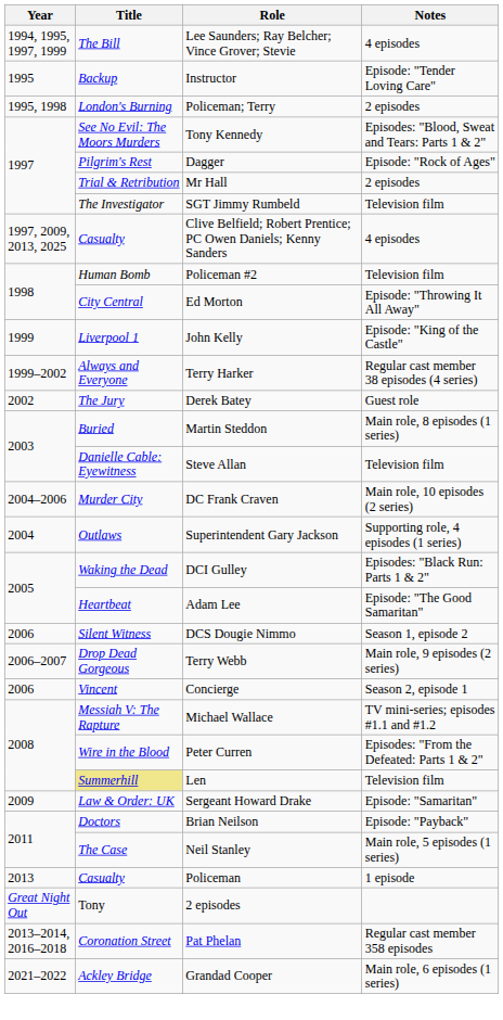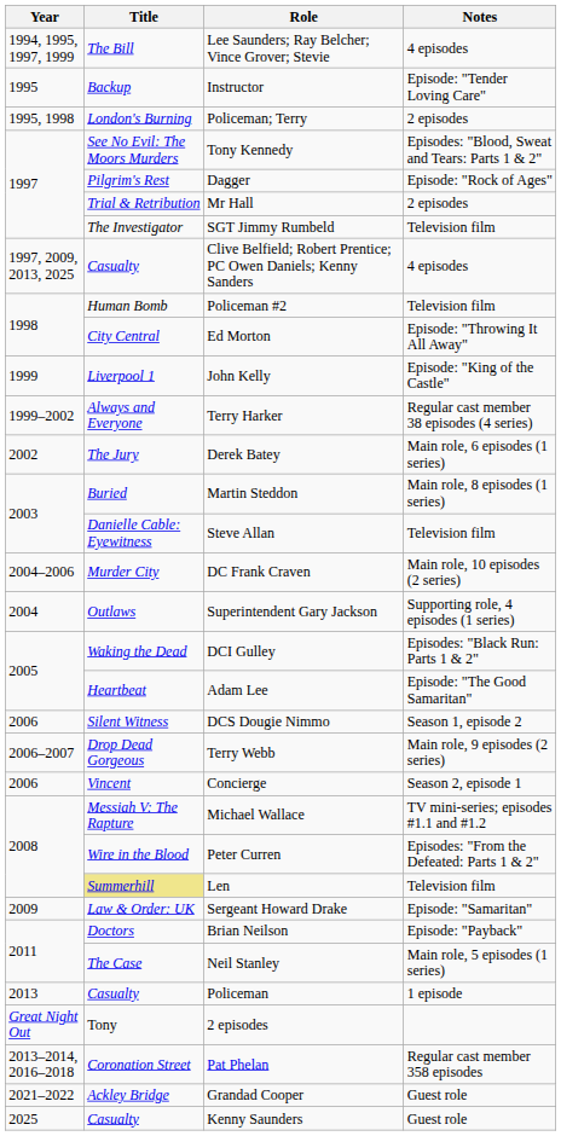 <table class="wikitable sortable">
 <tr>
 <th>Year</th>
 <th>Title</th>
 <th>Role</th>
 <th>Notes</th>
 </tr>
 <tr>
 <td>1994, 1995, 1997, 1999</td>
 <td><em><a href='#'>The Bill</a></em></td>
 <td>Lee Saunders; Ray Belcher; Vince Grover; Stevie</td>
 <td>4 episodes</td>
 </tr>
 <tr>
 <td>1995</td>
 <td><em><a href='#'>Backup</a></em></td>
 <td>Instructor</td>
 <td>Episode: "Tender Loving Care"</td>
 </tr>
 <tr>
 <td>1995, 1998</td>
 <td><em><a href='#'>London's Burning</a></em></td>
 <td>Policeman; Terry</td>
 <td>2 episodes</td>
 </tr>
 <tr>
 <td rowspan="4">1997</td>
 <td><em><a href='#'>See No Evil: The Moors Murders</a></em></td>
 <td>Tony Kennedy</td>
 <td>Episodes: "Blood, Sweat and Tears: Parts 1 & 2"</td>
 </tr>
 <tr>
 <td><em><a href='#'>Pilgrim's Rest</a></em></td>
 <td>Dagger</td>
 <td>Episode: "Rock of Ages"</td>
 </tr>
 <tr>
 <td><em><a href='#'>Trial & Retribution</a></em></td>
 <td>Mr Hall</td>
 <td>2 episodes</td>
 </tr>
 <tr>
 <td><em>The Investigator</em></td>
 <td>SGT Jimmy Rumbeld</td>
 <td>Television film</td>
 </tr>
 <tr>
 <td>1997, 2009, 2013, 2025</td>
 <td><em><a href='#'>Casualty</a></em></td>
 <td>Clive Belfield; Robert Prentice; PC Owen Daniels; Kenny Sanders</td>
 <td>4 episodes</td>
 </tr>
 <tr>
 <td rowspan="2">1998</td>
 <td><em>Human Bomb</em></td>
 <td>Policeman #2</td>
 <td>Television film</td>
 </tr>
 <tr>
 <td><em><a href='#'>City Central</a></em></td>
 <td>Ed Morton</td>
 <td>Episode: "Throwing It All Away"</td>
 </tr>
 <tr>
 <td>1999</td>
 <td><em><a href='#'>Liverpool 1</a></em></td>
 <td>John Kelly</td>
 <td>Episode: "King of the Castle"</td>
 </tr>
 <tr>
 <td>1999–2002</td>
 <td><em><a href='#'>Always and Everyone</a></em></td>
 <td>Terry Harker</td>
 <td>Regular cast member <br> 38 episodes (4 series)</td>
 </tr>
 <tr>
 <td>2002</td>
 <td><em><a href='#'>The Jury</a></em></td>
 <td>Derek Batey</td>
-<td>Guest role</td>
+<td>Main role, 6 episodes (1 series)</td>
 </tr>
 <tr>
 <td rowspan="2">2003</td>
 <td><em><a href='#'>Buried</a></em></td>
 <td>Martin Steddon</td>
 <td>Main role, 8 episodes (1 series)</td>
 </tr>
 <tr>
 <td><em><a href='#'>Danielle Cable: Eyewitness</a></em></td>
 <td>Steve Allan</td>
 <td>Television film</td>
 </tr>
 <tr>
 <td>2004–2006</td>
 <td><em><a href='#'>Murder City</a></em></td>
 <td>DC Frank Craven</td>
 <td>Main role, 10 episodes (2 series)</td>
 </tr>
 <tr>
 <td>2004</td>
 <td><em><a href='#'>Outlaws</a></em></td>
 <td>Superintendent Gary Jackson</td>
 <td>Supporting role, 4 episodes (1 series)</td>
 </tr>
 <tr>
 <td rowspan="2">2005</td>
 <td><em><a href='#'>Waking the Dead</a></em></td>
 <td>DCI Gulley</td>
 <td>Episodes: "Black Run: Parts 1 & 2"</td>
 </tr>
 <tr>
 <td><em><a href='#'>Heartbeat</a></em></td>
 <td>Adam Lee</td>
 <td>Episode: "The Good Samaritan"</td>
 </tr>
 <tr>
 <td>2006</td>
 <td><em><a href='#'>Silent Witness</a></em></td>
 <td>DCS Dougie Nimmo</td>
 <td>Season 1, episode 2</td>
 </tr>
 <tr>
 <td>2006–2007</td>
 <td><em><a href='#'>Drop Dead Gorgeous</a></em></td>
 <td>Terry Webb</td>
 <td>Main role, 9 episodes (2 series)</td>
 </tr>
 <tr>
 <td>2006</td>
 <td><em><a href='#'>Vincent</a></em></td>
 <td>Concierge</td>
 <td>Season 2, episode 1</td>
 </tr>
 <tr>
 <td rowspan="3">2008</td>
 <td><em><a href='#'>Messiah V: The Rapture</a></em></td>
 <td>Michael Wallace</td>
 <td>TV mini-series; episodes #1.1 and #1.2</td>
 </tr>
 <tr>
 <td><em><a href='#'>Wire in the Blood</a></em></td>
 <td>Peter Curren</td>
 <td>Episodes: "From the Defeated: Parts 1 & 2"</td>
 </tr>
 <tr>
 <td style="background: khaki;"><em><a href='#'>Summerhill</a></em></td>
 <td>Len</td>
 <td>Television film</td>
 </tr>
 <tr>
 <td>2009</td>
 <td><em><a href='#'>Law & Order: UK</a></em></td>
 <td>Sergeant Howard Drake</td>
 <td>Episode: "Samaritan"</td>
 </tr>
 <tr>
 <td rowspan="2">2011</td>
 <td><em><a href='#'>Doctors</a></em></td>
 <td>Brian Neilson</td>
 <td>Episode: "Payback"</td>
 </tr>
 <tr>
 <td><em><a href='#'>The Case</a></em></td>
 <td>Neil Stanley</td>
 <td>Main role, 5 episodes (1 series)</td>
 </tr>
 <tr>
 <td>2013</td>
 <td><em><a href='#'>Casualty</a></em></td>
 <td>Policeman</td>
 <td>1 episode</td>
 </tr>
 <tr>
 <td><em><a href='#'>Great Night Out</a></em></td>
 <td>Tony</td>
 <td>2 episodes</td>
 </tr>
 <tr>
 <td>2013–2014, 2016–2018</td>
 <td><em><a href='#'>Coronation Street</a></em></td>
 <td><a href='#'>Pat Phelan</a></td>
 <td>Regular cast member <br> 358 episodes</td>
 </tr>
 <tr>
 <td>2021–2022</td>
 <td><em><a href='#'>Ackley Bridge</a></em></td>
 <td>Grandad Cooper</td>
-<td>Main role, 6 episodes (1 series)</td>
+<td>Guest role</td>
+</tr>
+<tr>
+<td>2025</td>
+<td><em><a href='#'>Casualty</a></td>
+<td>Kenny Saunders</td>
+<td>Guest role</td>
 </tr>
 </table>
